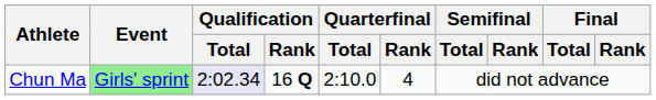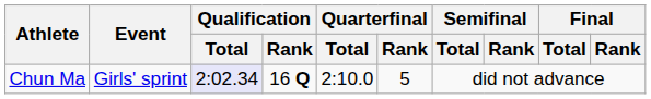 <table class="wikitable">
 <tr>
 <th rowspan="2">Athlete</th>
 <th rowspan="2">Event</th>
 <th colspan="2">Qualification</th>
 <th colspan="2">Quarterfinal</th>
 <th colspan="2">Semifinal</th>
 <th colspan="2">Final</th>
 </tr>
 <tr>
 <th>Total</th>
 <th>Rank</th>
 <th>Total</th>
 <th>Rank</th>
 <th>Total</th>
 <th>Rank</th>
 <th>Total</th>
 <th>Rank</th>
 </tr>
 <tr>
 <td><a href='#'>Chun Ma</a></td>
-<td style="background: lightgreen;"><a href='#'>Girls' sprint</a></td>
+<td><a href='#'>Girls' sprint</a></td>
 <td align="center" style="background: lavender;">2:02.34</td>
 <td align="center">16 <strong>Q</strong></td>
 <td align="center">2:10.0</td>
-<td align="center">4</td>
+<td align="center">5</td>
 <td align="center" colspan=4>did not advance</td>
 </tr>
 </table>
